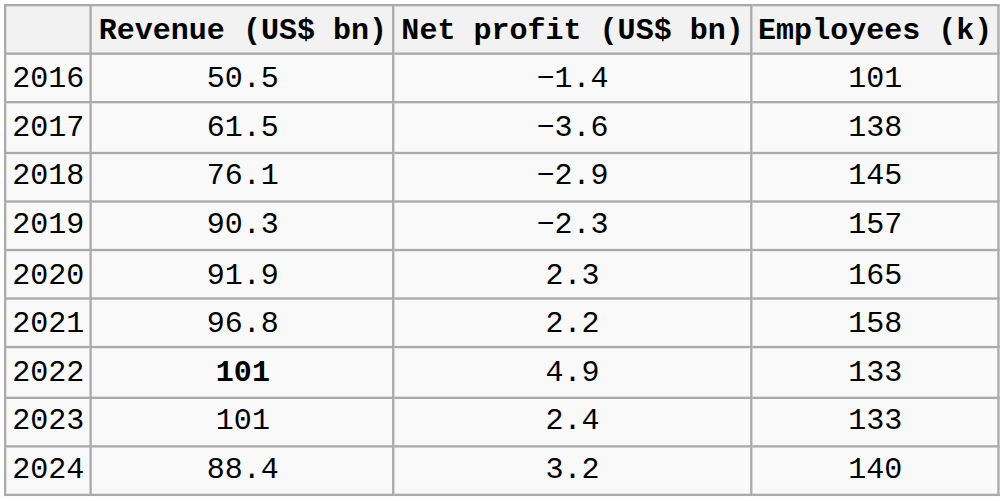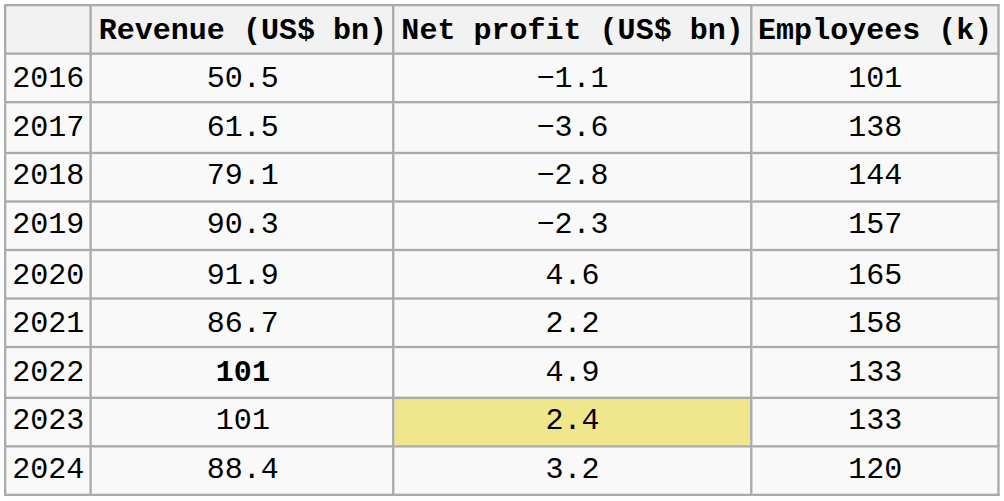 <table class="wikitable" style="text-align:center">
 <tr>
 <th></th>
 <th>Revenue (US$ bn)</th>
 <th>Net profit (US$ bn)</th>
 <th>Employees (k)</th>
 </tr>
 <tr>
 <td>2016</td>
 <td>50.5</td>
-<td><span>−1.4</span></td>
+<td><span>−1.1</span></td>
 <td>101</td>
 </tr>
 <tr>
 <td>2017</td>
 <td>61.5</td>
 <td><span>−3.6</span></td>
 <td>138</td>
 </tr>
 <tr>
 <td>2018</td>
-<td>76.1</td>
-<td><span>−2.9</span></td>
-<td>145</td>
+<td>79.1</td>
+<td><span>−2.8</span></td>
+<td>144</td>
 </tr>
 <tr>
 <td>2019</td>
 <td>90.3</td>
 <td><span>−2.3</span></td>
 <td>157</td>
 </tr>
 <tr>
 <td>2020</td>
 <td>91.9</td>
-<td>2.3</td>
+<td>4.6</td>
 <td>165</td>
 </tr>
 <tr>
 <td>2021</td>
-<td>96.8</td>
+<td>86.7</td>
 <td>2.2</td>
 <td>158</td>
 </tr>
 <tr>
 <td>2022</td>
 <td><strong>101</strong></td>
 <td>4.9</td>
 <td>133</td>
 </tr>
 <tr>
 <td>2023</td>
 <td>101</td>
-<td>2.4</td>
+<td style="background: khaki;">2.4</td>
 <td>133</td>
 </tr>
 <tr>
 <td>2024</td>
 <td>88.4</td>
 <td>3.2</td>
-<td>140</td>
+<td>120</td>
 </tr>
 </table>
